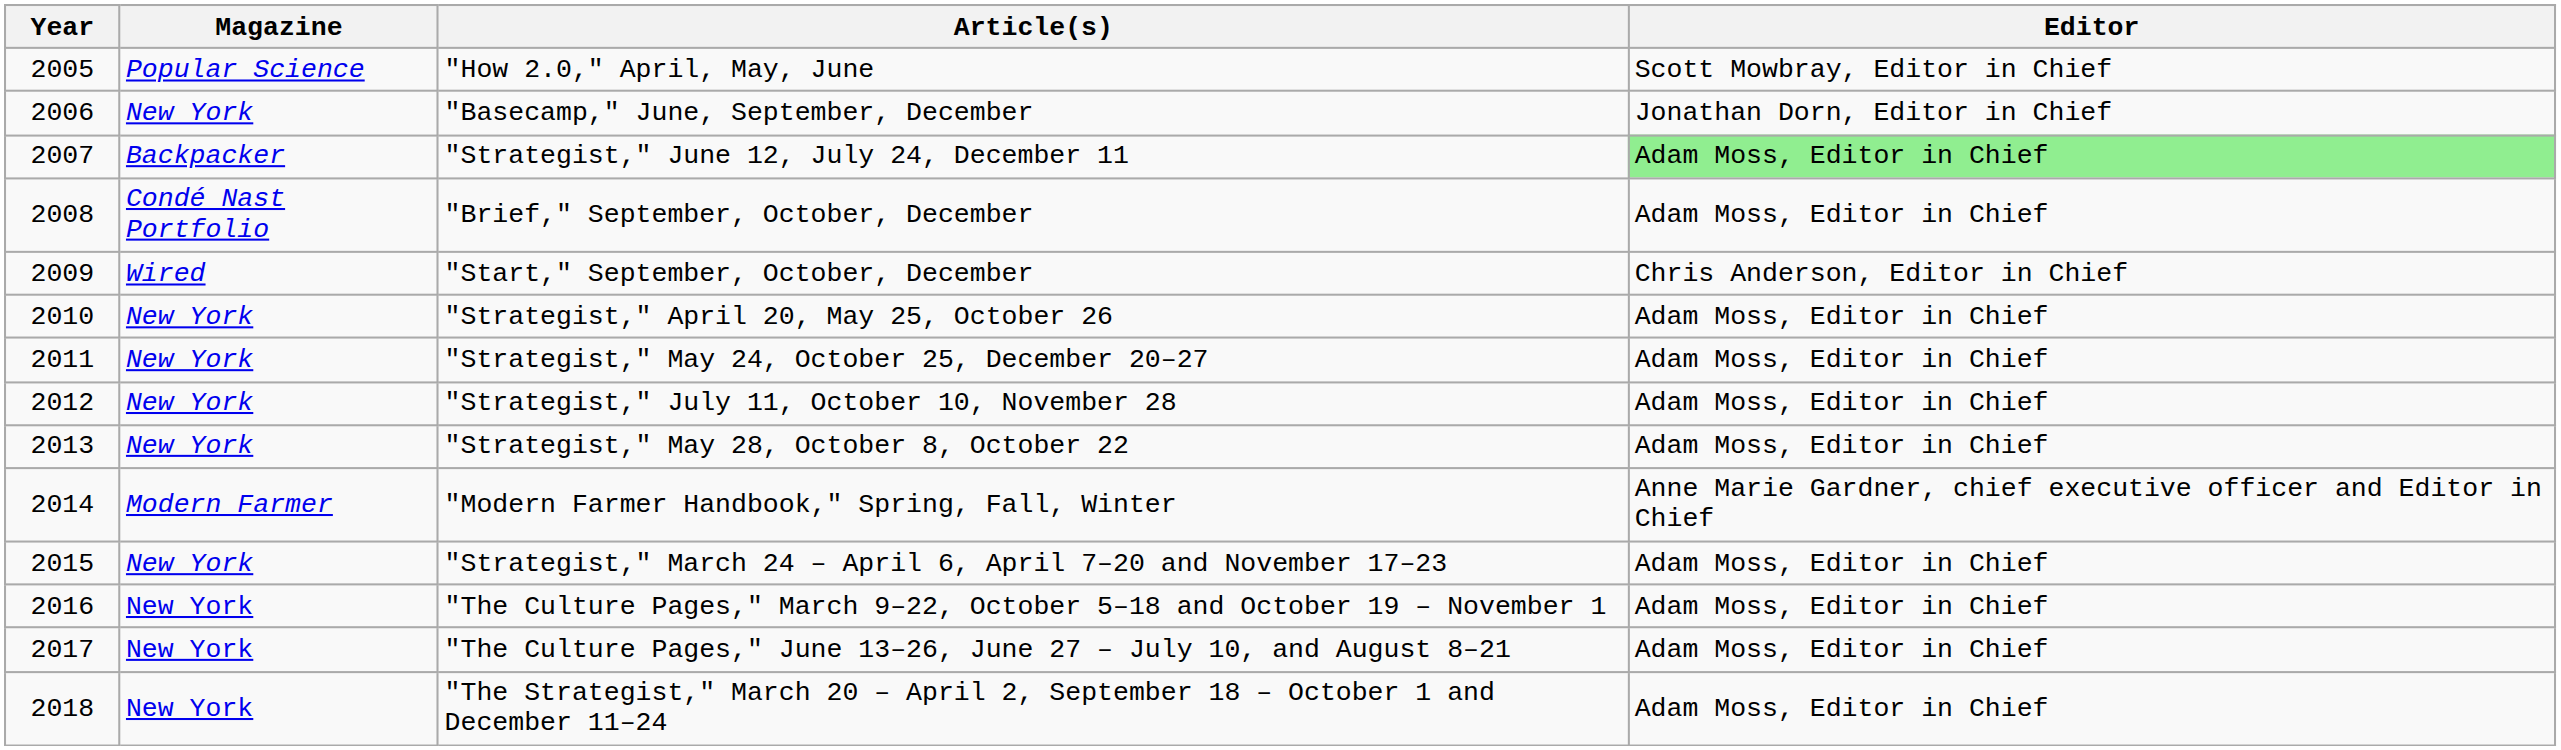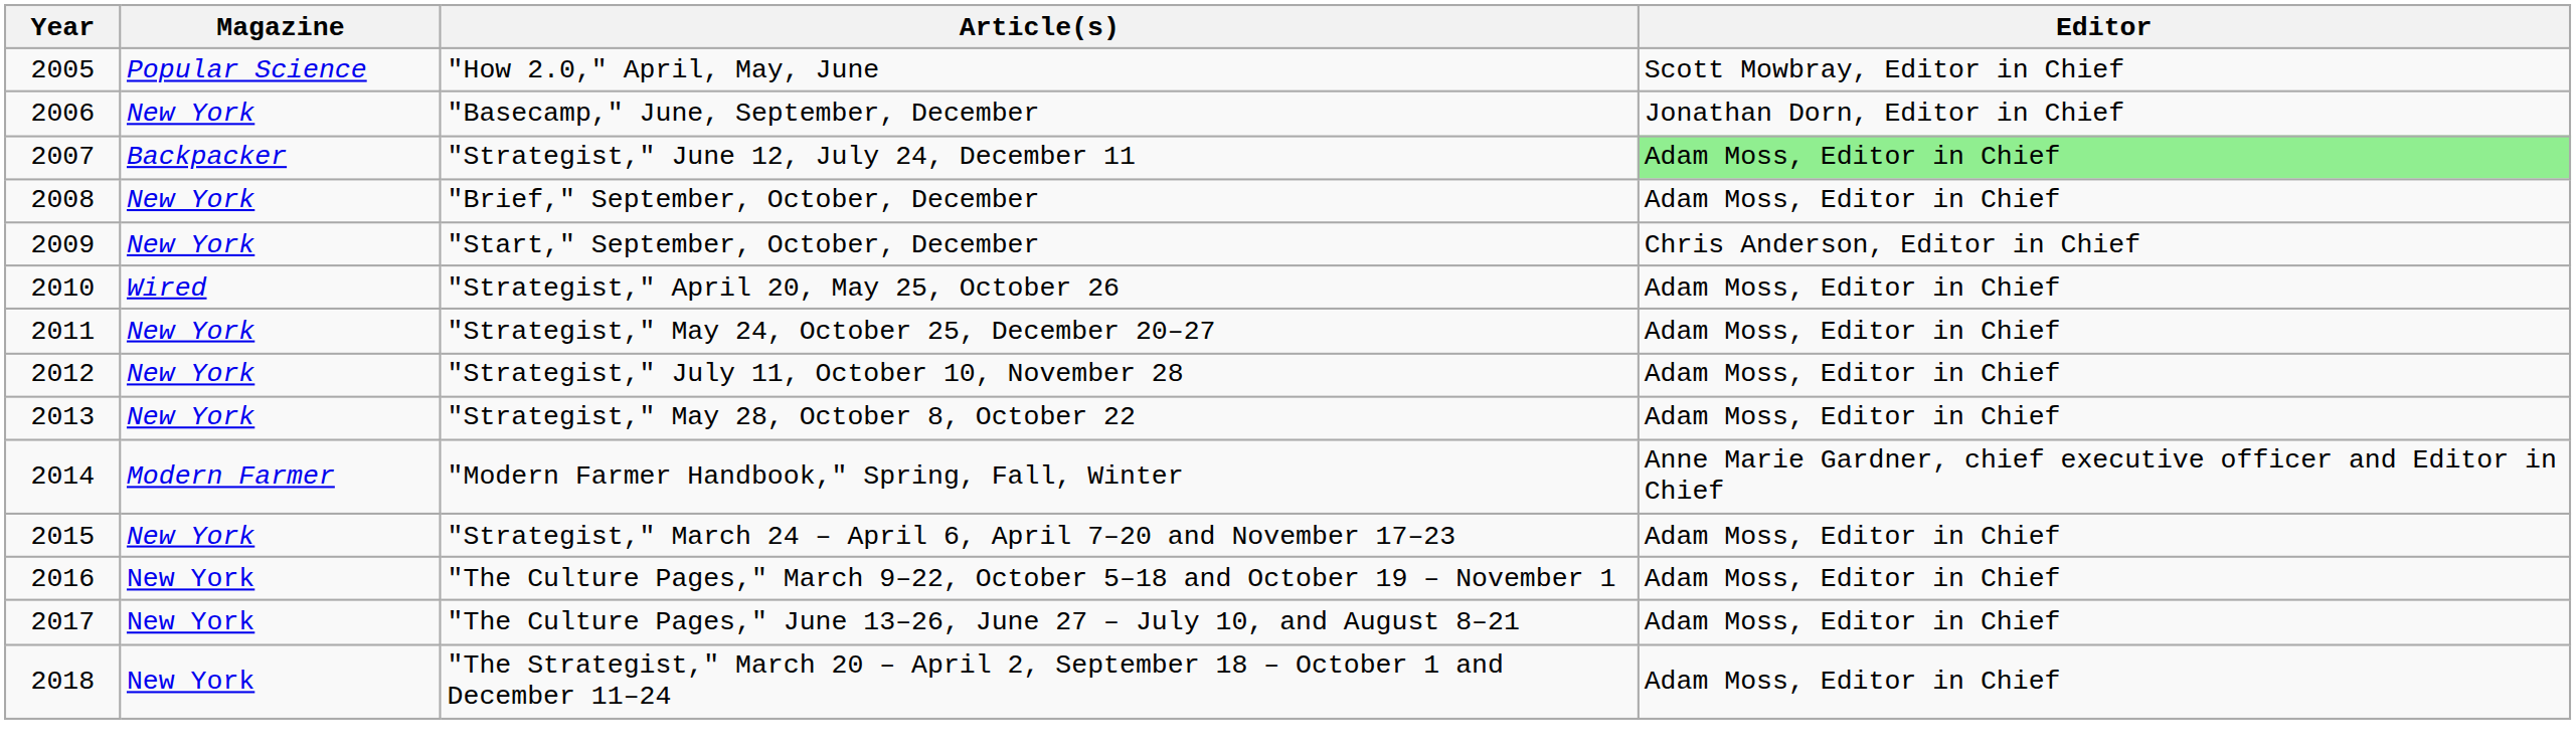 <table class="sortable wikitable plainrowheaders">
 <tr>
 <th scope="col" style="width:50px;">Year</th>
 <th scope="col" style="width:150px;">Magazine</th>
 <th>Article(s)</th>
 <th>Editor</th>
 </tr>
 <tr>
 <td align="center">2005</td>
 <td><em><a href='#'>Popular Science</a></em></td>
 <td>"How 2.0," April, May, June</td>
 <td>Scott Mowbray, Editor in Chief</td>
 </tr>
 <tr>
 <td align="center">2006</td>
 <td><em><a href='#'>New York</a></em></td>
 <td>"Basecamp," June, September, December</td>
 <td>Jonathan Dorn, Editor in Chief</td>
 </tr>
 <tr>
 <td align="center">2007</td>
 <td><em><a href='#'>Backpacker</a></em></td>
 <td>"Strategist," June 12, July 24, December 11</td>
 <td style="background: lightgreen;">Adam Moss, Editor in Chief</td>
 </tr>
 <tr>
 <td align="center">2008</td>
-<td><em><a href='#'>Condé Nast Portfolio</a></em></td>
+<td><em><a href='#'>New York</a></em></td>
 <td>"Brief," September, October, December</td>
 <td>Adam Moss, Editor in Chief</td>
 </tr>
 <tr>
 <td align="center">2009</td>
-<td><em><a href='#'>Wired</a></em></td>
+<td><em><a href='#'>New York</a></em></td>
 <td>"Start," September, October, December</td>
 <td>Chris Anderson, Editor in Chief</td>
 </tr>
 <tr>
 <td align="center">2010</td>
-<td><em><a href='#'>New York</a></em></td>
+<td><em><a href='#'>Wired</a></em></td>
 <td>"Strategist," April 20, May 25, October 26</td>
 <td>Adam Moss, Editor in Chief</td>
 </tr>
 <tr>
 <td align="center">2011</td>
 <td><em><a href='#'>New York</a></em></td>
 <td>"Strategist," May 24, October 25, December 20–27</td>
 <td>Adam Moss, Editor in Chief</td>
 </tr>
 <tr>
 <td align="center">2012</td>
 <td><em><a href='#'>New York</a></em></td>
 <td>"Strategist," July 11, October 10, November 28</td>
 <td>Adam Moss, Editor in Chief</td>
 </tr>
 <tr>
 <td align="center">2013</td>
 <td><em><a href='#'>New York</a></em></td>
 <td>"Strategist," May 28, October 8, October 22</td>
 <td>Adam Moss, Editor in Chief</td>
 </tr>
 <tr>
 <td align="center">2014</td>
 <td><em><a href='#'>Modern Farmer</a></em></td>
 <td>"Modern Farmer Handbook," Spring, Fall, Winter</td>
 <td>Anne Marie Gardner, chief executive officer and Editor in Chief</td>
 </tr>
 <tr>
 <td align="center">2015</td>
 <td><em><a href='#'>New York</a></em></td>
 <td>"Strategist," March 24 – April 6, April 7–20 and November 17–23</td>
 <td>Adam Moss, Editor in Chief</td>
 </tr>
 <tr>
 <td align="center">2016</td>
 <td><a href='#'>New York</a></td>
 <td>"The Culture Pages," March 9–22, October 5–18 and October 19 – November 1</td>
 <td>Adam Moss, Editor in Chief</td>
 </tr>
 <tr>
 <td align="center">2017</td>
 <td><a href='#'>New York</a></td>
 <td>"The Culture Pages," June 13–26, June 27 – July 10, and August 8–21</td>
 <td>Adam Moss, Editor in Chief</td>
 </tr>
 <tr>
 <td align=center>2018</td>
 <td><a href='#'>New York</a></td>
 <td>"The Strategist," March 20 – April 2, September 18 – October 1 and December 11–24</td>
 <td>Adam Moss, Editor in Chief</td>
 </tr>
 </table>
